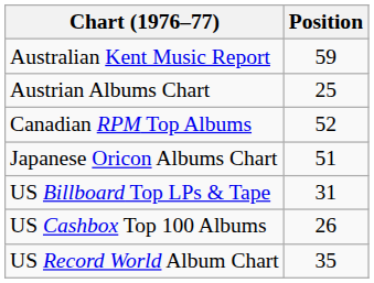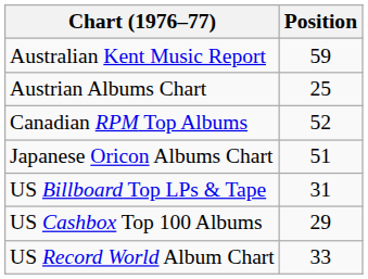 <table class="wikitable sortable" style="text-align:center;">
 <tr>
 <th scope="col">Chart (1976–77)</th>
 <th scope="col">Position</th>
 </tr>
 <tr>
 <td scope="row" align="left">Australian <a href='#'>Kent Music Report</a></td>
 <td>59</td>
 </tr>
 <tr>
 <td scope="row" align="left">Austrian Albums Chart</td>
 <td>25</td>
 </tr>
 <tr>
 <td scope="row" align="left">Canadian <a href='#'><em>RPM</em> Top Albums</a></td>
 <td>52</td>
 </tr>
 <tr>
 <td scope="row" align="left">Japanese <a href='#'>Oricon</a> Albums Chart</td>
 <td>51</td>
 </tr>
 <tr>
 <td scope="row" align="left">US <a href='#'><em>Billboard</em> Top LPs & Tape</a></td>
 <td>31</td>
 </tr>
 <tr>
 <td scope="row" align="left">US <em><a href='#'>Cashbox</a></em> Top 100 Albums</td>
-<td>26</td>
+<td>29</td>
 </tr>
 <tr>
 <td scope="row" align="left">US <em><a href='#'>Record World</a></em> Album Chart</td>
-<td>35</td>
+<td>33</td>
 </tr>
 </table>
